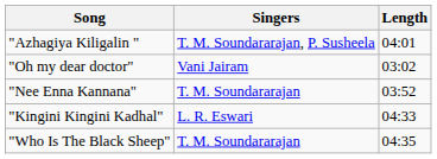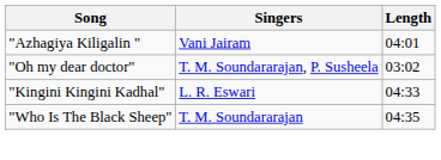 <table class="wikitable" style="font-size:95%;">
 <tr>
 <th>Song</th>
 <th>Singers</th>
 <th>Length</th>
 </tr>
 <tr>
 <td>"Azhagiya Kiligalin "</td>
-<td><a href='#'>T. M. Soundararajan</a>, <a href='#'>P. Susheela</a></td>
+<td><a href='#'>Vani Jairam</a></td>
 <td>04:01</td>
 </tr>
 <tr>
 <td>"Oh my dear doctor"</td>
-<td><a href='#'>Vani Jairam</a></td>
+<td><a href='#'>T. M. Soundararajan</a>, <a href='#'>P. Susheela</a></td>
 <td>03:02</td>
-</tr>
-<tr>
-<td>"Nee Enna Kannana"</td>
-<td><a href='#'>T. M. Soundararajan</a></td>
-<td>03:52</td>
 </tr>
 <tr>
 <td>"Kingini Kingini Kadhal"</td>
 <td><a href='#'>L. R. Eswari</a></td>
 <td>04:33</td>
 </tr>
 <tr>
 <td>"Who Is The Black Sheep"</td>
 <td><a href='#'>T. M. Soundararajan</a></td>
 <td>04:35</td>
 </tr>
 </table>
